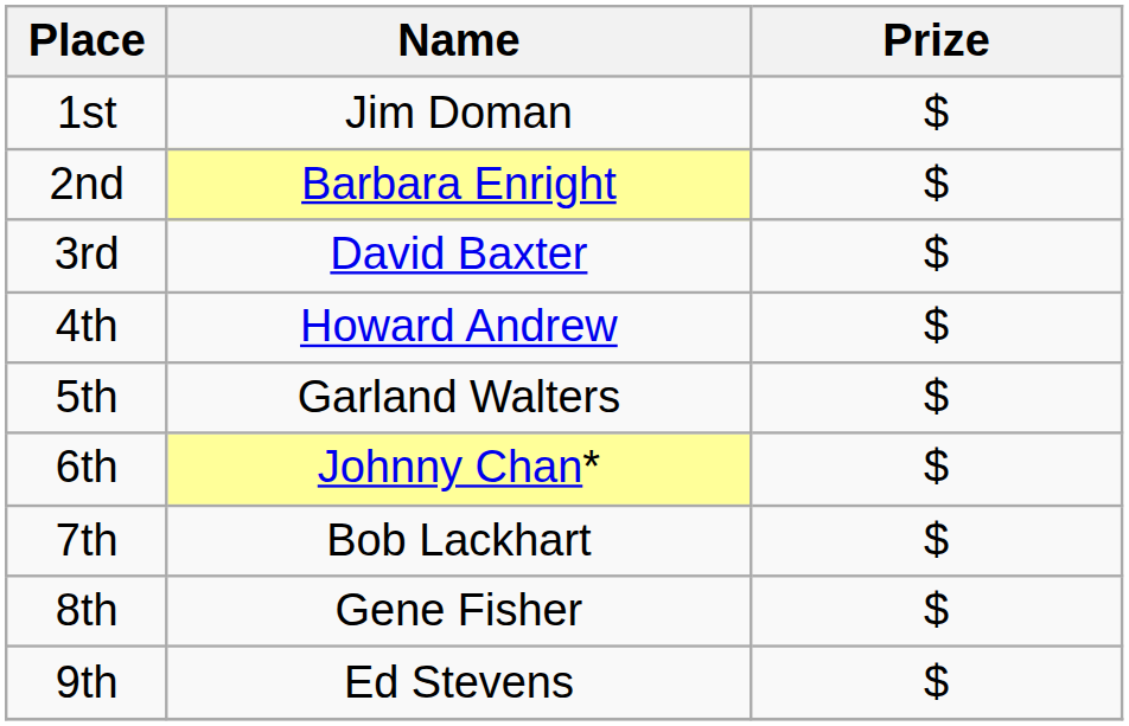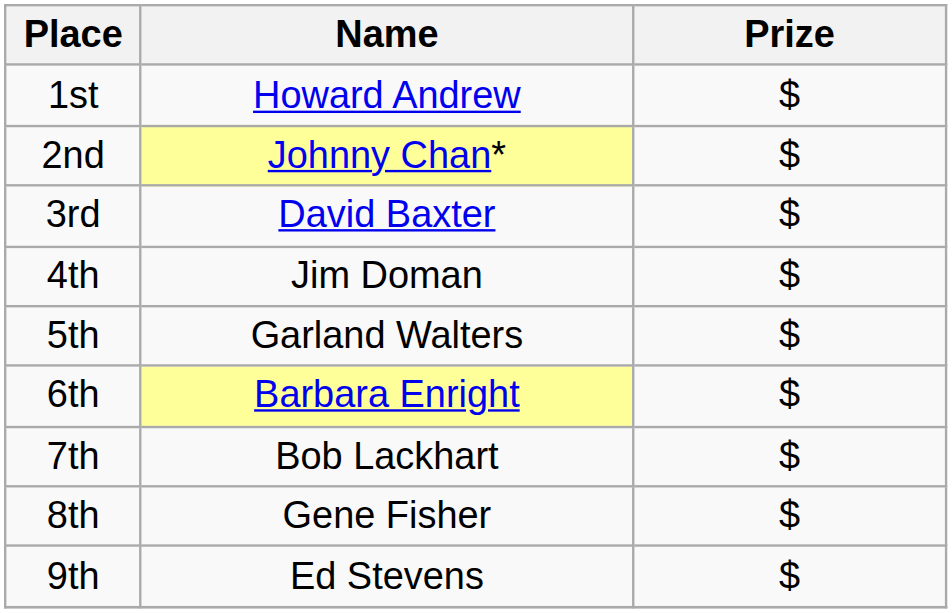 <table class="wikitable">
 <tr>
 <th width="50">Place</th>
 <th width="200">Name</th>
 <th width="125">Prize</th>
 </tr>
 <tr>
 <td align = "center">1st</td>
-<td align = "center">Jim Doman</td>
+<td align = "center"><a href='#'>Howard Andrew</a></td>
 <td align = "center">$</td>
 </tr>
 <tr>
 <td align = "center">2nd</td>
-<td align = "center" bgcolor="#FFFF99"><a href='#'>Barbara Enright</a></td>
+<td align = "center" bgcolor="#FFFF99"><a href='#'>Johnny Chan</a>*</td>
 <td align = "center">$</td>
 </tr>
 <tr>
 <td align = "center">3rd</td>
 <td align = "center"><a href='#'>David Baxter</a></td>
 <td align = "center">$</td>
 </tr>
 <tr>
 <td align = "center">4th</td>
-<td align = "center"><a href='#'>Howard Andrew</a></td>
+<td align = "center">Jim Doman</td>
 <td align = "center">$</td>
 </tr>
 <tr>
 <td align = "center">5th</td>
 <td align = "center">Garland Walters</td>
 <td align = "center">$</td>
 </tr>
 <tr>
 <td align = "center">6th</td>
-<td align = "center" bgcolor="#FFFF99"><a href='#'>Johnny Chan</a>*</td>
+<td align = "center" bgcolor="#FFFF99"><a href='#'>Barbara Enright</a></td>
 <td align = "center">$</td>
 </tr>
 <tr>
 <td align = "center">7th</td>
 <td align = "center">Bob Lackhart</td>
 <td align = "center">$</td>
 </tr>
 <tr>
 <td align = "center">8th</td>
 <td align = "center">Gene Fisher</td>
 <td align = "center">$</td>
 </tr>
 <tr>
 <td align = "center">9th</td>
 <td align = "center">Ed Stevens</td>
 <td align = "center">$</td>
 </tr>
 <tr>
 </tr>
 </table>
